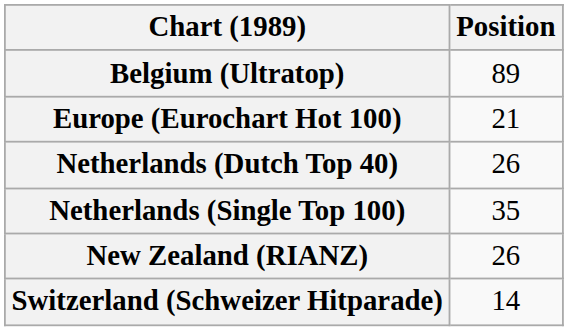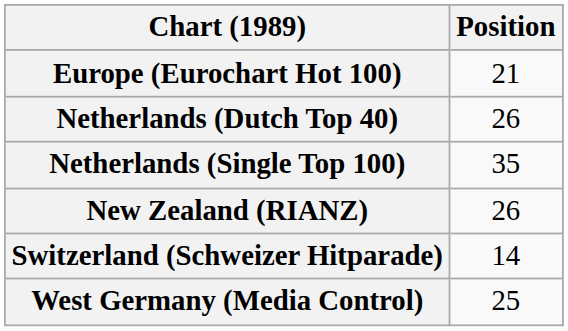 <table class="wikitable sortable plainrowheaders" style="text-align:center">
 <tr>
 <th>Chart (1989)</th>
 <th>Position</th>
-</tr>
-<tr>
-<th scope="row">Belgium (Ultratop)</th>
-<td>89</td>
 </tr>
 <tr>
 <th scope="row">Europe (Eurochart Hot 100)</th>
 <td>21</td>
 </tr>
 <tr>
 <th scope="row">Netherlands (Dutch Top 40)</th>
 <td>26</td>
 </tr>
 <tr>
 <th scope="row">Netherlands (Single Top 100)</th>
 <td>35</td>
 </tr>
 <tr>
 <th scope="row">New Zealand (RIANZ)</th>
 <td>26</td>
 </tr>
 <tr>
 <th scope="row">Switzerland (Schweizer Hitparade)</th>
 <td>14</td>
 </tr>
+<tr>
+<th scope="row">West Germany (Media Control)</th>
+<td>25</td>
+</tr>
 </table>
